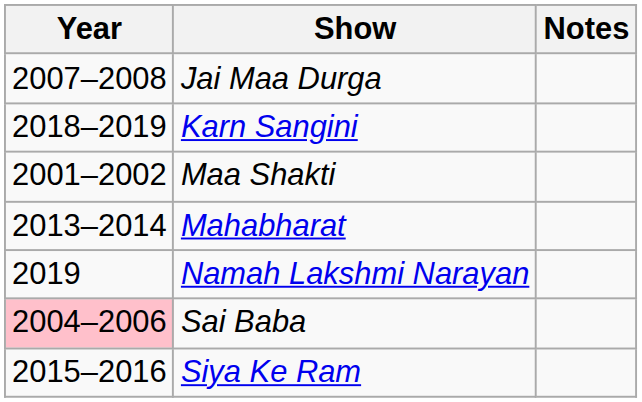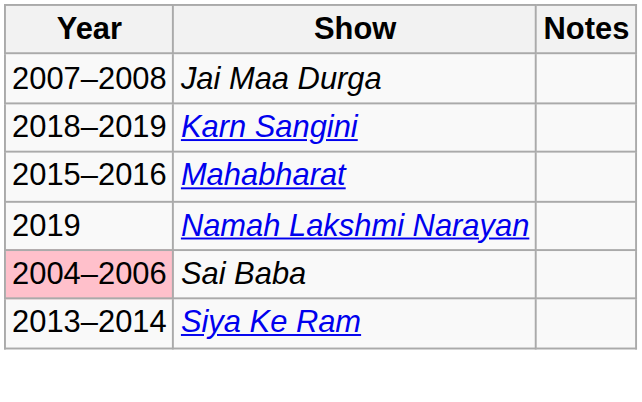 <table class="wikitable sortable">
 <tr>
 <th>Year</th>
 <th>Show</th>
 <th>Notes</th>
 </tr>
 <tr>
 <td>2007–2008</td>
 <td><em>Jai Maa Durga</em></td>
 <td></td>
 </tr>
 <tr>
 <td>2018–2019</td>
 <td><em><a href='#'>Karn Sangini</a></em></td>
 <td></td>
 </tr>
 <tr>
-<td>2001–2002</td>
-<td><em>Maa Shakti</em></td>
-<td></td>
-</tr>
-<tr>
-<td>2013–2014</td>
+<td>2015–2016</td>
 <td><em><a href='#'>Mahabharat</a></em></td>
 <td></td>
 </tr>
 <tr>
 <td>2019</td>
 <td><em><a href='#'>Namah Lakshmi Narayan</a></em></td>
 <td></td>
 </tr>
 <tr>
 <td style="background: pink;">2004–2006</td>
 <td><em>Sai Baba</em></td>
 <td></td>
 </tr>
 <tr>
-<td>2015–2016</td>
+<td>2013–2014</td>
 <td><em><a href='#'>Siya Ke Ram</a></em></td>
 <td></td>
 </tr>
 </table>
